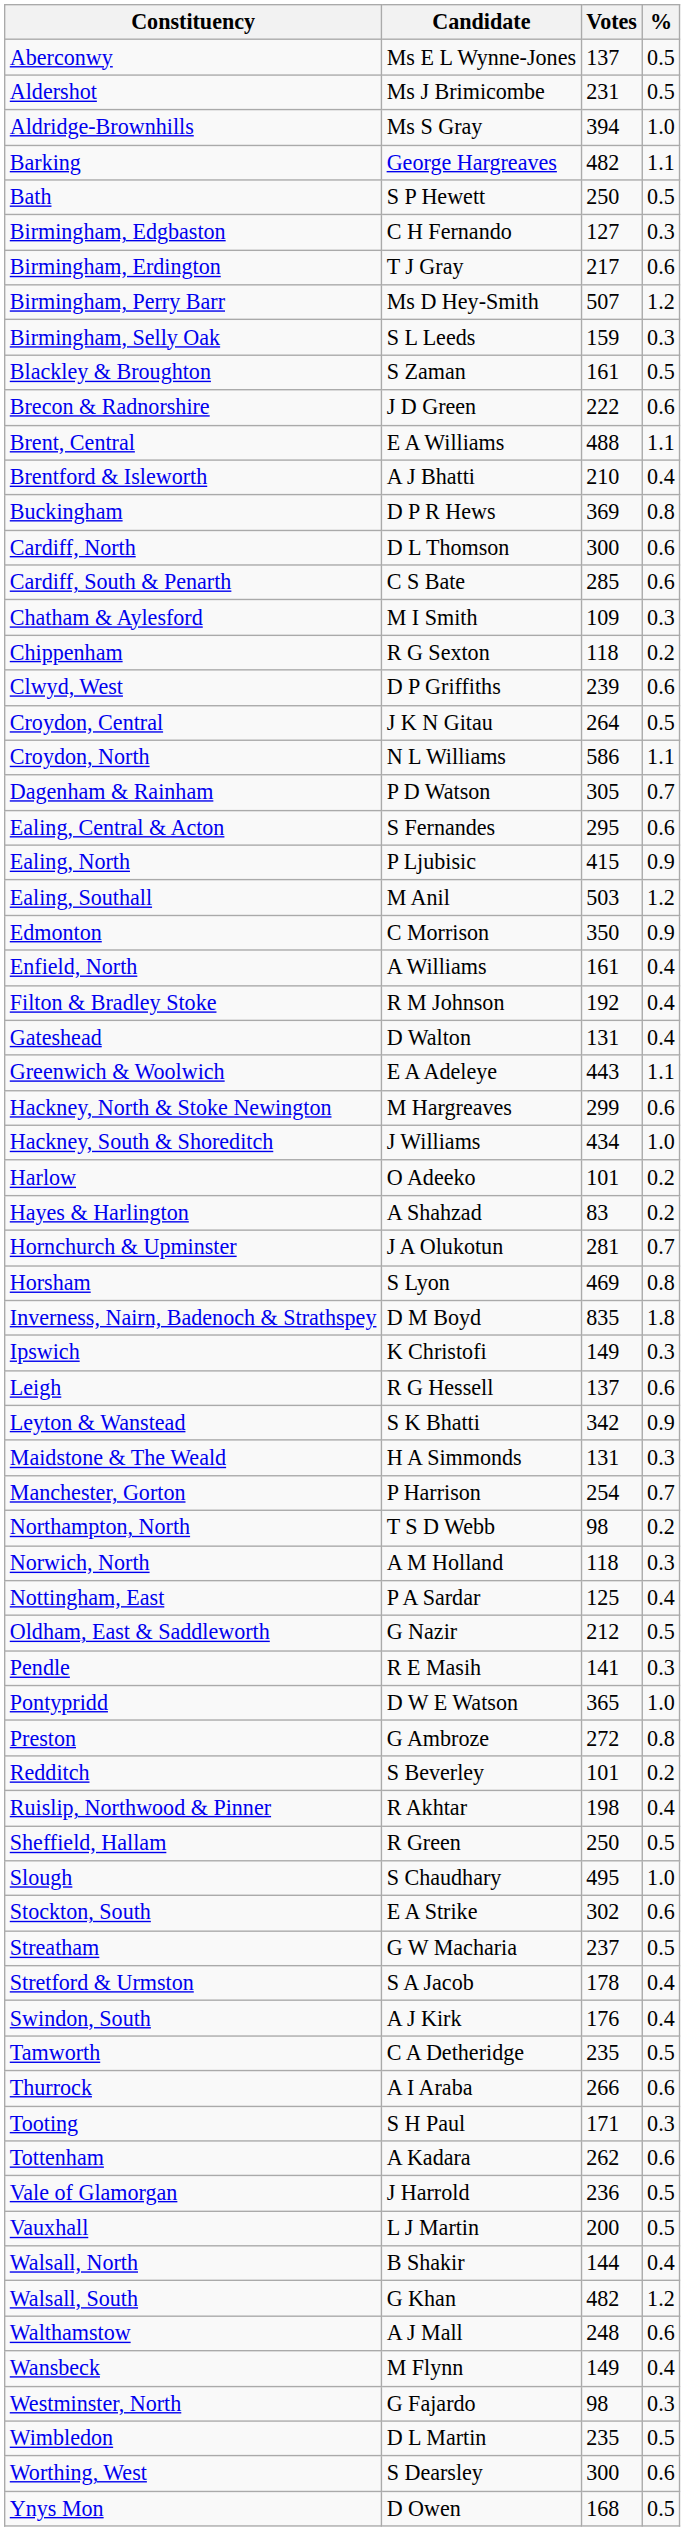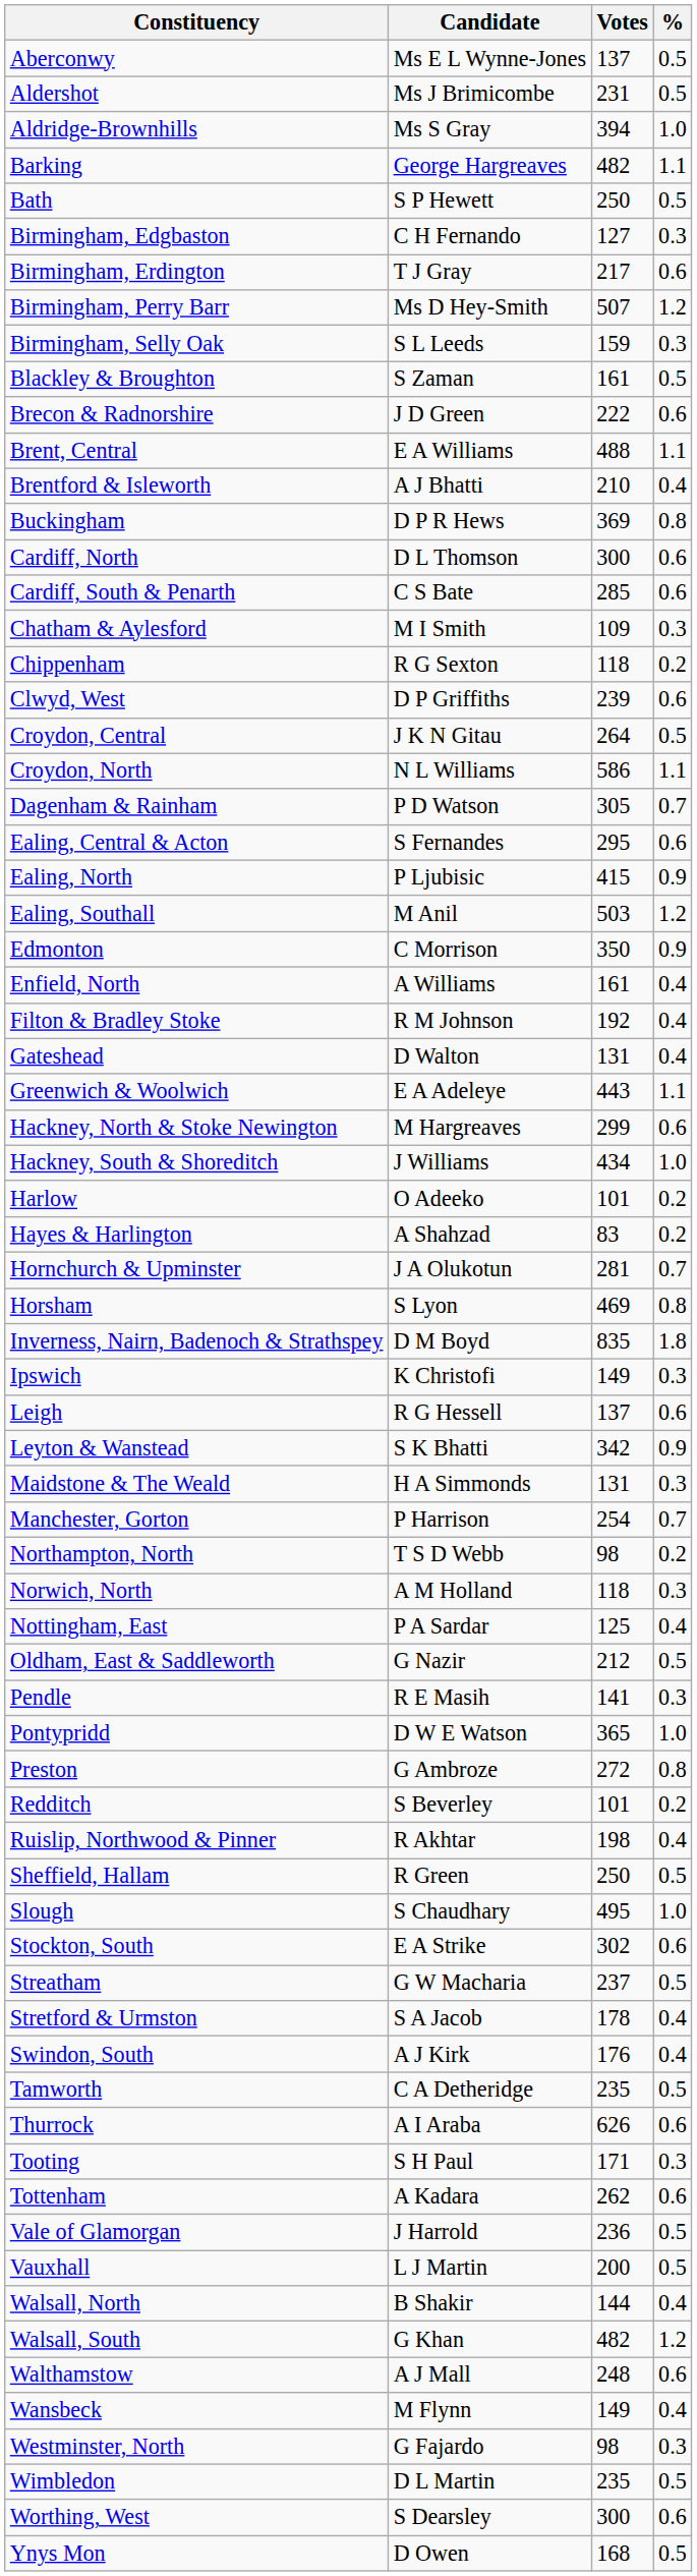 <table class="wikitable">
 <tr>
 <th>Constituency</th>
 <th>Candidate</th>
 <th>Votes</th>
 <th>%</th>
 </tr>
 <tr>
 <td><a href='#'>Aberconwy</a></td>
 <td>Ms E L Wynne-Jones</td>
 <td>137</td>
 <td>0.5</td>
 </tr>
 <tr>
 <td><a href='#'>Aldershot</a></td>
 <td>Ms J Brimicombe</td>
 <td>231</td>
 <td>0.5</td>
 </tr>
 <tr>
 <td><a href='#'>Aldridge-Brownhills</a></td>
 <td>Ms S Gray</td>
 <td>394</td>
 <td>1.0</td>
 </tr>
 <tr>
 <td><a href='#'>Barking</a></td>
 <td><a href='#'>George Hargreaves</a></td>
 <td>482</td>
 <td>1.1</td>
 </tr>
 <tr>
 <td><a href='#'>Bath</a></td>
 <td>S P Hewett</td>
 <td>250</td>
 <td>0.5</td>
 </tr>
 <tr>
 <td><a href='#'>Birmingham, Edgbaston</a></td>
 <td>C H Fernando</td>
 <td>127</td>
 <td>0.3</td>
 </tr>
 <tr>
 <td><a href='#'>Birmingham, Erdington</a></td>
 <td>T J Gray</td>
 <td>217</td>
 <td>0.6</td>
 </tr>
 <tr>
 <td><a href='#'>Birmingham, Perry Barr</a></td>
 <td>Ms D Hey-Smith</td>
 <td>507</td>
 <td>1.2</td>
 </tr>
 <tr>
 <td><a href='#'>Birmingham, Selly Oak</a></td>
 <td>S L Leeds</td>
 <td>159</td>
 <td>0.3</td>
 </tr>
 <tr>
 <td><a href='#'>Blackley & Broughton</a></td>
 <td>S Zaman</td>
 <td>161</td>
 <td>0.5</td>
 </tr>
 <tr>
 <td><a href='#'>Brecon & Radnorshire</a></td>
 <td>J D Green</td>
 <td>222</td>
 <td>0.6</td>
 </tr>
 <tr>
 <td><a href='#'>Brent, Central</a></td>
 <td>E A Williams</td>
 <td>488</td>
 <td>1.1</td>
 </tr>
 <tr>
 <td><a href='#'>Brentford & Isleworth</a></td>
 <td>A J Bhatti</td>
 <td>210</td>
 <td>0.4</td>
 </tr>
 <tr>
 <td><a href='#'>Buckingham</a></td>
 <td>D P R Hews</td>
 <td>369</td>
 <td>0.8</td>
 </tr>
 <tr>
 <td><a href='#'>Cardiff, North</a></td>
 <td>D L Thomson</td>
 <td>300</td>
 <td>0.6</td>
 </tr>
 <tr>
 <td><a href='#'>Cardiff, South & Penarth</a></td>
 <td>C S Bate</td>
 <td>285</td>
 <td>0.6</td>
 </tr>
 <tr>
 <td><a href='#'>Chatham & Aylesford</a></td>
 <td>M I Smith</td>
 <td>109</td>
 <td>0.3</td>
 </tr>
 <tr>
 <td><a href='#'>Chippenham</a></td>
 <td>R G Sexton</td>
 <td>118</td>
 <td>0.2</td>
 </tr>
 <tr>
 <td><a href='#'>Clwyd, West</a></td>
 <td>D P Griffiths</td>
 <td>239</td>
 <td>0.6</td>
 </tr>
 <tr>
 <td><a href='#'>Croydon, Central</a></td>
 <td>J K N Gitau</td>
 <td>264</td>
 <td>0.5</td>
 </tr>
 <tr>
 <td><a href='#'>Croydon, North</a></td>
 <td>N L Williams</td>
 <td>586</td>
 <td>1.1</td>
 </tr>
 <tr>
 <td><a href='#'>Dagenham & Rainham</a></td>
 <td>P D Watson</td>
 <td>305</td>
 <td>0.7</td>
 </tr>
 <tr>
 <td><a href='#'>Ealing, Central & Acton</a></td>
 <td>S Fernandes</td>
 <td>295</td>
 <td>0.6</td>
 </tr>
 <tr>
 <td><a href='#'>Ealing, North</a></td>
 <td>P Ljubisic</td>
 <td>415</td>
 <td>0.9</td>
 </tr>
 <tr>
 <td><a href='#'>Ealing, Southall</a></td>
 <td>M Anil</td>
 <td>503</td>
 <td>1.2</td>
 </tr>
 <tr>
 <td><a href='#'>Edmonton</a></td>
 <td>C Morrison</td>
 <td>350</td>
 <td>0.9</td>
 </tr>
 <tr>
 <td><a href='#'>Enfield, North</a></td>
 <td>A Williams</td>
 <td>161</td>
 <td>0.4</td>
 </tr>
 <tr>
 <td><a href='#'>Filton & Bradley Stoke</a></td>
 <td>R M Johnson</td>
 <td>192</td>
 <td>0.4</td>
 </tr>
 <tr>
 <td><a href='#'>Gateshead</a></td>
 <td>D Walton</td>
 <td>131</td>
 <td>0.4</td>
 </tr>
 <tr>
 <td><a href='#'>Greenwich & Woolwich</a></td>
 <td>E A Adeleye</td>
 <td>443</td>
 <td>1.1</td>
 </tr>
 <tr>
 <td><a href='#'>Hackney, North & Stoke Newington</a></td>
 <td>M Hargreaves</td>
 <td>299</td>
 <td>0.6</td>
 </tr>
 <tr>
 <td><a href='#'>Hackney, South & Shoreditch</a></td>
 <td>J Williams</td>
 <td>434</td>
 <td>1.0</td>
 </tr>
 <tr>
 <td><a href='#'>Harlow</a></td>
 <td>O Adeeko</td>
 <td>101</td>
 <td>0.2</td>
 </tr>
 <tr>
 <td><a href='#'>Hayes & Harlington</a></td>
 <td>A Shahzad</td>
 <td>83</td>
 <td>0.2</td>
 </tr>
 <tr>
 <td><a href='#'>Hornchurch & Upminster</a></td>
 <td>J A Olukotun</td>
 <td>281</td>
 <td>0.7</td>
 </tr>
 <tr>
 <td><a href='#'>Horsham</a></td>
 <td>S Lyon</td>
 <td>469</td>
 <td>0.8</td>
 </tr>
 <tr>
 <td><a href='#'>Inverness, Nairn, Badenoch & Strathspey</a></td>
 <td>D M Boyd</td>
 <td>835</td>
 <td>1.8</td>
 </tr>
 <tr>
 <td><a href='#'>Ipswich</a></td>
 <td>K Christofi</td>
 <td>149</td>
 <td>0.3</td>
 </tr>
 <tr>
 <td><a href='#'>Leigh</a></td>
 <td>R G Hessell</td>
 <td>137</td>
 <td>0.6</td>
 </tr>
 <tr>
 <td><a href='#'>Leyton & Wanstead</a></td>
 <td>S K Bhatti</td>
 <td>342</td>
 <td>0.9</td>
 </tr>
 <tr>
 <td><a href='#'>Maidstone & The Weald</a></td>
 <td>H A Simmonds</td>
 <td>131</td>
 <td>0.3</td>
 </tr>
 <tr>
 <td><a href='#'>Manchester, Gorton</a></td>
 <td>P Harrison</td>
 <td>254</td>
 <td>0.7</td>
 </tr>
 <tr>
 <td><a href='#'>Northampton, North</a></td>
 <td>T S D Webb</td>
 <td>98</td>
 <td>0.2</td>
 </tr>
 <tr>
 <td><a href='#'>Norwich, North</a></td>
 <td>A M Holland</td>
 <td>118</td>
 <td>0.3</td>
 </tr>
 <tr>
 <td><a href='#'>Nottingham, East</a></td>
 <td>P A Sardar</td>
 <td>125</td>
 <td>0.4</td>
 </tr>
 <tr>
 <td><a href='#'>Oldham, East & Saddleworth</a></td>
 <td>G Nazir</td>
 <td>212</td>
 <td>0.5</td>
 </tr>
 <tr>
 <td><a href='#'>Pendle</a></td>
 <td>R E Masih</td>
 <td>141</td>
 <td>0.3</td>
 </tr>
 <tr>
 <td><a href='#'>Pontypridd</a></td>
 <td>D W E Watson</td>
 <td>365</td>
 <td>1.0</td>
 </tr>
 <tr>
 <td><a href='#'>Preston</a></td>
 <td>G Ambroze</td>
 <td>272</td>
 <td>0.8</td>
 </tr>
 <tr>
 <td><a href='#'>Redditch</a></td>
 <td>S Beverley</td>
 <td>101</td>
 <td>0.2</td>
 </tr>
 <tr>
 <td><a href='#'>Ruislip, Northwood & Pinner</a></td>
 <td>R Akhtar</td>
 <td>198</td>
 <td>0.4</td>
 </tr>
 <tr>
 <td><a href='#'>Sheffield, Hallam</a></td>
 <td>R Green</td>
 <td>250</td>
 <td>0.5</td>
 </tr>
 <tr>
 <td><a href='#'>Slough</a></td>
 <td>S Chaudhary</td>
 <td>495</td>
 <td>1.0</td>
 </tr>
 <tr>
 <td><a href='#'>Stockton, South</a></td>
 <td>E A Strike</td>
 <td>302</td>
 <td>0.6</td>
 </tr>
 <tr>
 <td><a href='#'>Streatham</a></td>
 <td>G W Macharia</td>
 <td>237</td>
 <td>0.5</td>
 </tr>
 <tr>
 <td><a href='#'>Stretford & Urmston</a></td>
 <td>S A Jacob</td>
 <td>178</td>
 <td>0.4</td>
 </tr>
 <tr>
 <td><a href='#'>Swindon, South</a></td>
 <td>A J Kirk</td>
 <td>176</td>
 <td>0.4</td>
 </tr>
 <tr>
 <td><a href='#'>Tamworth</a></td>
 <td>C A Detheridge</td>
 <td>235</td>
 <td>0.5</td>
 </tr>
 <tr>
 <td><a href='#'>Thurrock</a></td>
 <td>A I Araba</td>
-<td>266</td>
+<td>626</td>
 <td>0.6</td>
 </tr>
 <tr>
 <td><a href='#'>Tooting</a></td>
 <td>S H Paul</td>
 <td>171</td>
 <td>0.3</td>
 </tr>
 <tr>
 <td><a href='#'>Tottenham</a></td>
 <td>A Kadara</td>
 <td>262</td>
 <td>0.6</td>
 </tr>
 <tr>
 <td><a href='#'>Vale of Glamorgan</a></td>
 <td>J Harrold</td>
 <td>236</td>
 <td>0.5</td>
 </tr>
 <tr>
 <td><a href='#'>Vauxhall</a></td>
 <td>L J Martin</td>
 <td>200</td>
 <td>0.5</td>
 </tr>
 <tr>
 <td><a href='#'>Walsall, North</a></td>
 <td>B Shakir</td>
 <td>144</td>
 <td>0.4</td>
 </tr>
 <tr>
 <td><a href='#'>Walsall, South</a></td>
 <td>G Khan</td>
 <td>482</td>
 <td>1.2</td>
 </tr>
 <tr>
 <td><a href='#'>Walthamstow</a></td>
 <td>A J Mall</td>
 <td>248</td>
 <td>0.6</td>
 </tr>
 <tr>
 <td><a href='#'>Wansbeck</a></td>
 <td>M Flynn</td>
 <td>149</td>
 <td>0.4</td>
 </tr>
 <tr>
 <td><a href='#'>Westminster, North</a></td>
 <td>G Fajardo</td>
 <td>98</td>
 <td>0.3</td>
 </tr>
 <tr>
 <td><a href='#'>Wimbledon</a></td>
 <td>D L Martin</td>
 <td>235</td>
 <td>0.5</td>
 </tr>
 <tr>
 <td><a href='#'>Worthing, West</a></td>
 <td>S Dearsley</td>
 <td>300</td>
 <td>0.6</td>
 </tr>
 <tr>
 <td><a href='#'>Ynys Mon</a></td>
 <td>D Owen</td>
 <td>168</td>
 <td>0.5</td>
 </tr>
 </table>
